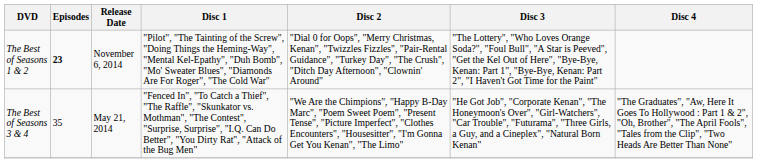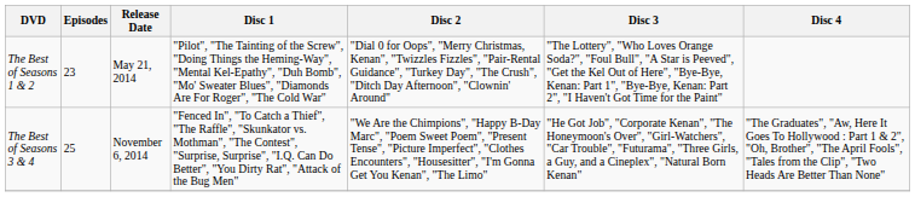 <table class="wikitable">
 <tr>
 <th>DVD</th>
 <th>Episodes</th>
 <th>Release Date</th>
 <th>Disc 1</th>
 <th>Disc 2</th>
 <th>Disc 3</th>
 <th>Disc 4</th>
 </tr>
 <tr>
 <td><em>The Best of Seasons 1 & 2</em></td>
-<td><strong>23</strong></td>
-<td>November 6, 2014</td>
+<td>23</td>
+<td>May 21, 2014</td>
 <td>"Pilot", "The Tainting of the Screw", "Doing Things the Heming-Way", "Mental Kel-Epathy", "Duh Bomb", "Mo' Sweater Blues", "Diamonds Are For Roger", "The Cold War"</td>
 <td>"Dial 0 for Oops", "Merry Christmas, Kenan", "Twizzles Fizzles", "Pair-Rental Guidance", "Turkey Day", "The Crush", "Ditch Day Afternoon", "Clownin' Around"</td>
 <td>"The Lottery", "Who Loves Orange Soda?", "Foul Bull", "A Star is Peeved", "Get the Kel Out of Here", "Bye-Bye, Kenan: Part 1", "Bye-Bye, Kenan: Part 2", "I Haven't Got Time for the Paint"</td>
 <td></td>
 </tr>
 <tr>
 <td><em>The Best of Seasons 3 & 4</em></td>
-<td>35</td>
-<td>May 21, 2014</td>
+<td>25</td>
+<td>November 6, 2014</td>
 <td>"Fenced In", "To Catch a Thief", "The Raffle", "Skunkator vs. Mothman", "The Contest", "Surprise, Surprise", "I.Q. Can Do Better", "You Dirty Rat", "Attack of the Bug Men"</td>
 <td>"We Are the Chimpions", "Happy B-Day Marc", "Poem Sweet Poem", "Present Tense", "Picture Imperfect", "Clothes Encounters", "Housesitter", "I'm Gonna Get You Kenan", "The Limo"</td>
 <td>"He Got Job", "Corporate Kenan", "The Honeymoon's Over", "Girl-Watchers", "Car Trouble", "Futurama", "Three Girls, a Guy, and a Cineplex", "Natural Born Kenan"</td>
 <td>"The Graduates", "Aw, Here It Goes To Hollywood : Part 1 & 2", "Oh, Brother", "The April Fools", "Tales from the Clip", "Two Heads Are Better Than None"</td>
 </tr>
 <tr>
 </tr>
 </table>
